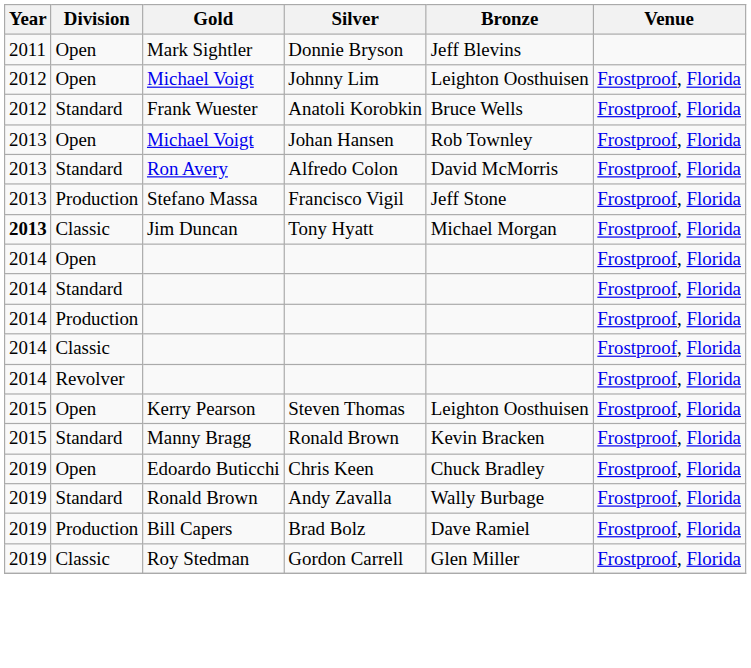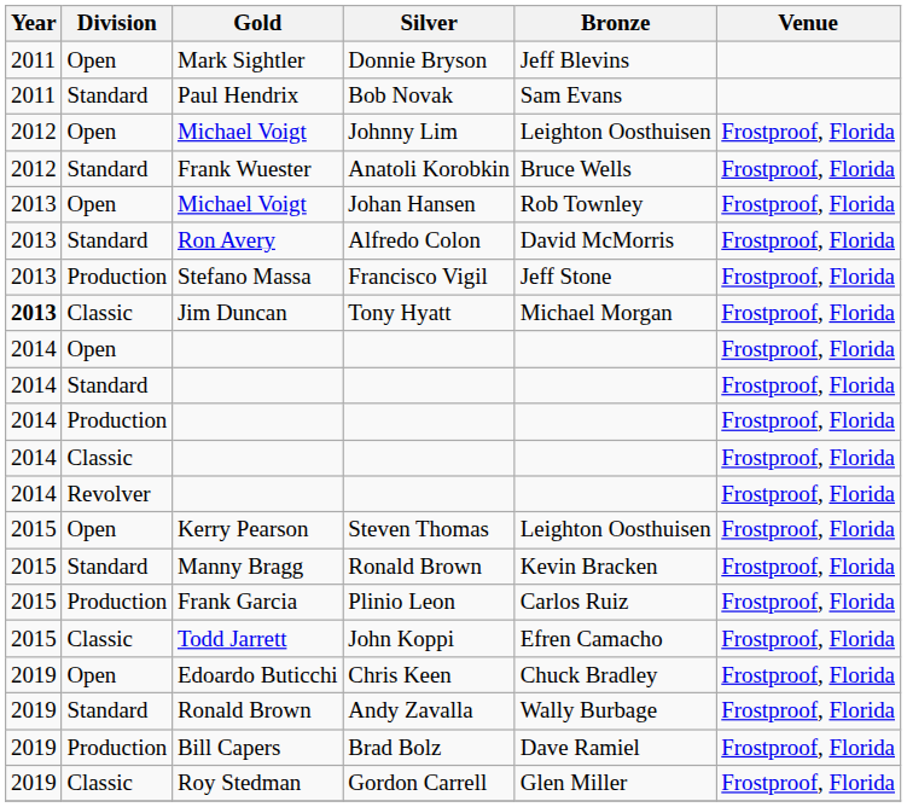 <table class="wikitable sortable" style="text-align: left;">
 <tr>
 <th>Year</th>
 <th>Division</th>
 <th>Gold</th>
 <th>Silver</th>
 <th>Bronze</th>
 <th>Venue</th>
 </tr>
 <tr>
 <td>2011</td>
 <td>Open</td>
 <td>Mark Sightler</td>
 <td>Donnie Bryson</td>
 <td>Jeff Blevins</td>
+<td></td>
+</tr>
+<tr>
+<td>2011</td>
+<td>Standard</td>
+<td>Paul Hendrix</td>
+<td>Bob Novak</td>
+<td>Sam Evans</td>
 <td></td>
 </tr>
 <tr>
 <td>2012</td>
 <td>Open</td>
 <td><a href='#'>Michael Voigt</a></td>
 <td>Johnny Lim</td>
 <td>Leighton Oosthuisen</td>
 <td><a href='#'>Frostproof</a>, <a href='#'>Florida</a></td>
 </tr>
 <tr>
 <td>2012</td>
 <td>Standard</td>
 <td>Frank Wuester</td>
 <td>Anatoli Korobkin</td>
 <td>Bruce Wells</td>
 <td><a href='#'>Frostproof</a>, <a href='#'>Florida</a></td>
 </tr>
 <tr>
 <td>2013</td>
 <td>Open</td>
 <td><a href='#'>Michael Voigt</a></td>
 <td>Johan Hansen</td>
 <td>Rob Townley</td>
 <td><a href='#'>Frostproof</a>, <a href='#'>Florida</a></td>
 </tr>
 <tr>
 <td>2013</td>
 <td>Standard</td>
 <td><a href='#'>Ron Avery</a></td>
 <td>Alfredo Colon</td>
 <td>David McMorris</td>
 <td><a href='#'>Frostproof</a>, <a href='#'>Florida</a></td>
 </tr>
 <tr>
 <td>2013</td>
 <td>Production</td>
 <td>Stefano Massa</td>
 <td>Francisco Vigil</td>
 <td>Jeff Stone</td>
 <td><a href='#'>Frostproof</a>, <a href='#'>Florida</a></td>
 </tr>
 <tr>
 <td><strong>2013</strong></td>
 <td>Classic</td>
 <td>Jim Duncan</td>
 <td>Tony Hyatt</td>
 <td>Michael Morgan</td>
 <td><a href='#'>Frostproof</a>, <a href='#'>Florida</a></td>
 </tr>
 <tr>
 <td>2014</td>
 <td>Open</td>
 <td></td>
 <td></td>
 <td></td>
 <td><a href='#'>Frostproof</a>, <a href='#'>Florida</a></td>
 </tr>
 <tr>
 <td>2014</td>
 <td>Standard</td>
 <td></td>
 <td></td>
 <td></td>
 <td><a href='#'>Frostproof</a>, <a href='#'>Florida</a></td>
 </tr>
 <tr>
 <td>2014</td>
 <td>Production</td>
 <td></td>
 <td></td>
 <td></td>
 <td><a href='#'>Frostproof</a>, <a href='#'>Florida</a></td>
 </tr>
 <tr>
 <td>2014</td>
 <td>Classic</td>
 <td></td>
 <td></td>
 <td></td>
 <td><a href='#'>Frostproof</a>, <a href='#'>Florida</a></td>
 </tr>
 <tr>
 <td>2014</td>
 <td>Revolver</td>
 <td></td>
 <td></td>
 <td></td>
 <td><a href='#'>Frostproof</a>, <a href='#'>Florida</a></td>
 </tr>
 <tr>
 <td>2015</td>
 <td>Open</td>
 <td>Kerry Pearson</td>
 <td>Steven Thomas</td>
 <td>Leighton Oosthuisen</td>
 <td><a href='#'>Frostproof</a>, <a href='#'>Florida</a></td>
 </tr>
 <tr>
 <td>2015</td>
 <td>Standard</td>
 <td>Manny Bragg</td>
 <td>Ronald Brown</td>
 <td>Kevin Bracken</td>
 <td><a href='#'>Frostproof</a>, <a href='#'>Florida</a></td>
 </tr>
 <tr>
+<td>2015</td>
+<td>Production</td>
+<td>Frank Garcia</td>
+<td>Plinio Leon</td>
+<td>Carlos Ruiz</td>
+<td><a href='#'>Frostproof</a>, <a href='#'>Florida</a></td>
+</tr>
+<tr>
+<td>2015</td>
+<td>Classic</td>
+<td><a href='#'>Todd Jarrett</a></td>
+<td>John Koppi</td>
+<td>Efren Camacho</td>
+<td><a href='#'>Frostproof</a>, <a href='#'>Florida</a></td>
+</tr>
+<tr>
 <td>2019</td>
 <td>Open</td>
 <td>Edoardo Buticchi</td>
 <td>Chris Keen</td>
 <td>Chuck Bradley</td>
 <td><a href='#'>Frostproof</a>, <a href='#'>Florida</a></td>
 </tr>
 <tr>
 <td>2019</td>
 <td>Standard</td>
 <td>Ronald Brown</td>
 <td>Andy Zavalla</td>
 <td>Wally Burbage</td>
 <td><a href='#'>Frostproof</a>, <a href='#'>Florida</a></td>
 </tr>
 <tr>
 <td>2019</td>
 <td>Production</td>
 <td>Bill Capers</td>
 <td>Brad Bolz</td>
 <td>Dave Ramiel</td>
 <td><a href='#'>Frostproof</a>, <a href='#'>Florida</a></td>
 </tr>
 <tr>
 <td>2019</td>
 <td>Classic</td>
 <td>Roy Stedman</td>
 <td>Gordon Carrell</td>
 <td>Glen Miller</td>
 <td><a href='#'>Frostproof</a>, <a href='#'>Florida</a></td>
 </tr>
 <tr>
 </tr>
 </table>
